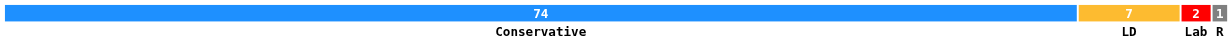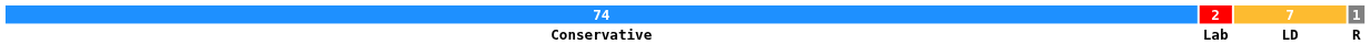 <table style="width:100%; text-align:center;">
 <tr style="color:white;">
 <td style="background:dodgerblue; width:88.1%;"><strong>74</strong></td>
+<td style="background:red; width:2.4%;"><strong>2</strong></td>
 <td style="background:#FDBB30; width:8.3%;"><strong>7</strong></td>
-<td style="background:red; width:2.4%;"><strong>2</strong></td>
 <td style="background:grey; width:1.2%;"><strong>1</strong></td>
 </tr>
 <tr>
 <td><span><strong>Conservative</strong></span></td>
+<td><span><strong>Lab</strong></span></td>
 <td><span><strong>LD</strong></span></td>
-<td><span><strong>Lab</strong></span></td>
 <td><span><strong>R</strong></span></td>
 </tr>
 </table>
